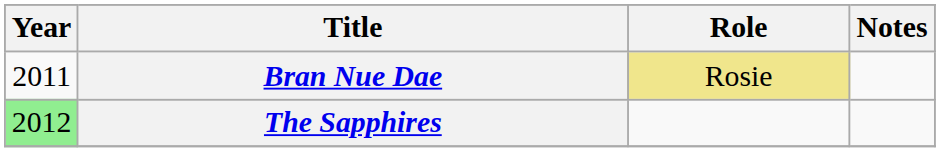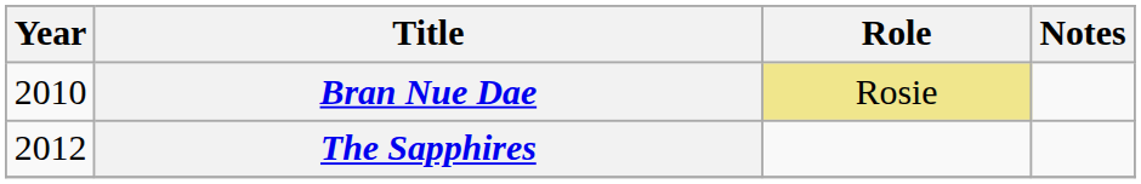 <table class="wikitable plainrowheaders sortable" style="text-align:center;">
 <tr>
 <th scope="col">Year</th>
 <th scope="col" style="width: 18em;">Title</th>
 <th scope="col" style="width: 7em;">Role</th>
 <th scope="col" class="unsortable">Notes</th>
 </tr>
 <tr>
-<td>2011</td>
+<td>2010</td>
 <th scope="row"><em><a href='#'>Bran Nue Dae</a></em></th>
 <td style="background: khaki;">Rosie</td>
 <td style="text-align:left;"></td>
 </tr>
 <tr>
-<td style="background: lightgreen;">2012</td>
+<td>2012</td>
 <th scope="row"><em><a href='#'>The Sapphires</a></em></th>
 <td></td>
 <td style="text-align:left;"></td>
 </tr>
 <tr>
 </tr>
 </table>
